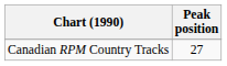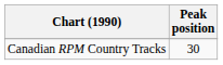 <table class="wikitable sortable">
 <tr>
 <th align="left">Chart (1990)</th>
 <th align="center">Peak<br>position</th>
 </tr>
 <tr>
 </tr>
 <tr>
 <td align="left">Canadian <em>RPM</em> Country Tracks</td>
-<td align="center">27</td>
+<td align="center">30</td>
 </tr>
 </table>
